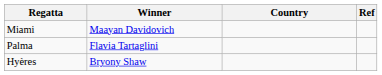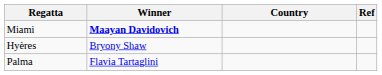 <table class="wikitable">
 <tr>
 <th width=120>Regatta</th>
 <th width=200px>Winner</th>
 <th width=200px>Country</th>
 <th>Ref</th>
 </tr>
 <tr>
 <td>Miami</td>
-<td><a href='#'>Maayan Davidovich</a></td>
+<td><strong><a href='#'>Maayan Davidovich</a></strong></td>
+<td></td>
+<td></td>
+</tr>
+<tr>
+<td>Hyères</td>
+<td><a href='#'>Bryony Shaw</a></td>
 <td></td>
 <td></td>
 </tr>
 <tr>
 <td>Palma</td>
 <td><a href='#'>Flavia Tartaglini</a></td>
 <td></td>
 <td></td>
 </tr>
-<tr>
-<td>Hyères</td>
-<td><a href='#'>Bryony Shaw</a></td>
-<td></td>
-<td></td>
-</tr>
 </table>
